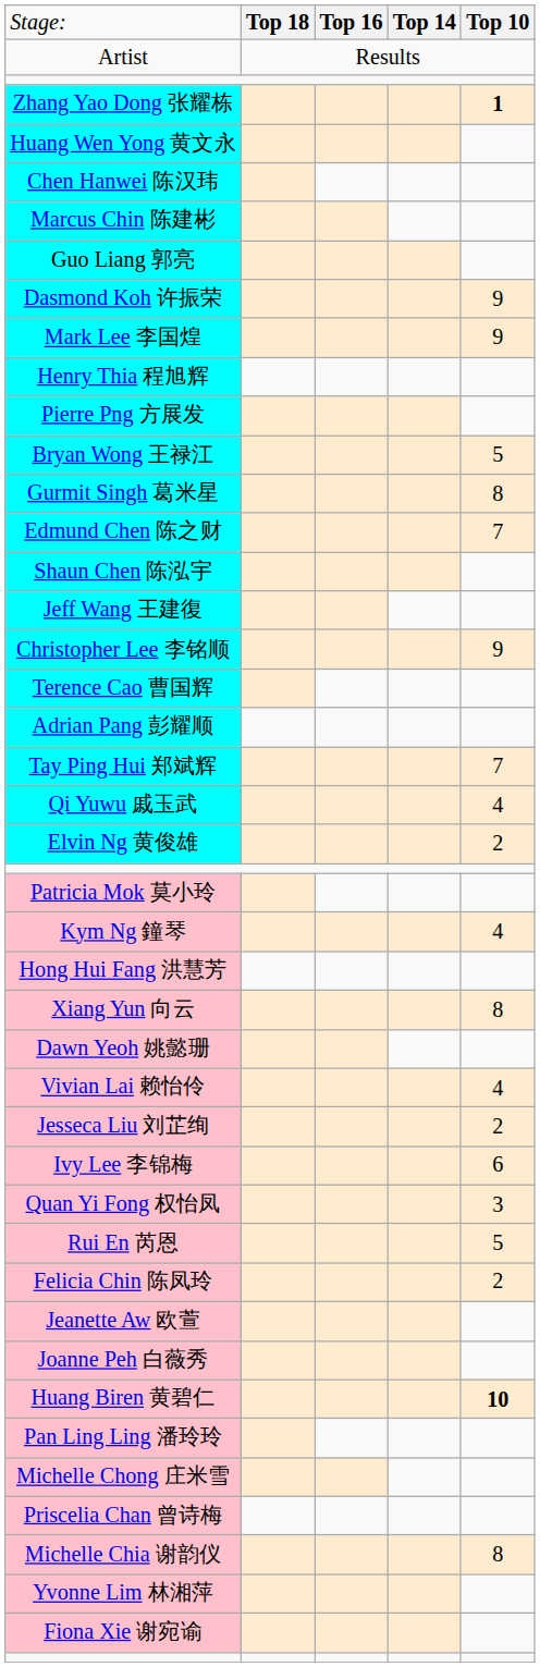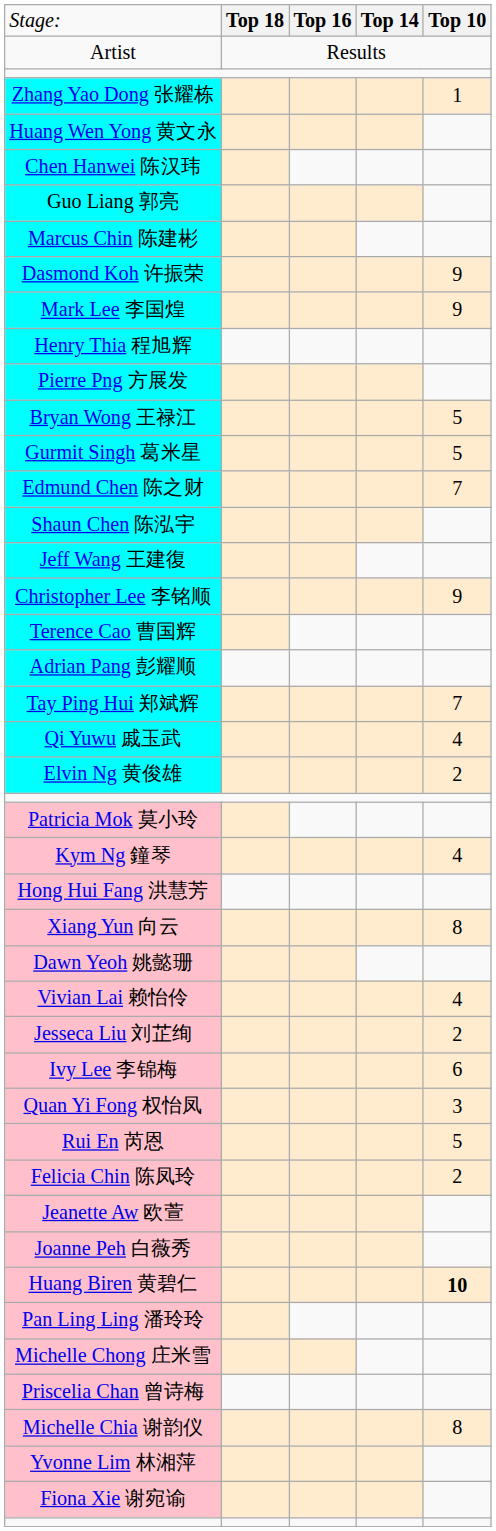 <table class="wikitable">
 <tr>
 <td><em>Stage:</em></td>
 <th align="center">Top 18</th>
 <th align="center">Top 16</th>
 <th align="center">Top 14</th>
 <th align="center">Top 10</th>
 </tr>
 <tr>
 <td colspan="1" align="center">Artist</td>
 <td colspan="4" align="center">Results</td>
 </tr>
 <tr>
 <td colspan="5"><div></div></td>
 </tr>
 <tr>
 <td bgcolor="cyan" align="center"><a href='#'>Zhang Yao Dong</a> 张耀栋</td>
 <td bgcolor="#FFEBCD"></td>
 <td bgcolor="#FFEBCD"></td>
 <td bgcolor="#FFEBCD"></td>
-<td bgcolor="#FFEBCD" align="center"><strong>1</strong></td>
+<td bgcolor="#FFEBCD" align="center">1</td>
 </tr>
 <tr>
 <td bgcolor="cyan" align="center"><a href='#'>Huang Wen Yong</a> 黄文永</td>
 <td bgcolor="#FFEBCD"></td>
 <td bgcolor="#FFEBCD"></td>
 <td bgcolor="#FFEBCD"></td>
 <td></td>
 </tr>
 <tr>
 <td bgcolor="cyan" align="center"><a href='#'>Chen Hanwei</a> 陈汉玮</td>
 <td bgcolor="#FFEBCD"></td>
 <td></td>
 <td></td>
 <td></td>
 </tr>
 <tr>
+<td bgcolor="cyan" align="center">Guo Liang 郭亮</td>
+<td bgcolor="#FFEBCD"></td>
+<td bgcolor="#FFEBCD"></td>
+<td bgcolor="#FFEBCD"></td>
+<td></td>
+</tr>
+<tr>
 <td bgcolor="cyan" align="center"><a href='#'>Marcus Chin</a> 陈建彬</td>
 <td bgcolor="#FFEBCD"></td>
 <td bgcolor="#FFEBCD"></td>
 <td></td>
-<td></td>
-</tr>
-<tr>
-<td bgcolor="cyan" align="center">Guo Liang 郭亮</td>
-<td bgcolor="#FFEBCD"></td>
-<td bgcolor="#FFEBCD"></td>
-<td bgcolor="#FFEBCD"></td>
 <td></td>
 </tr>
 <tr>
 <td bgcolor="cyan" align="center"><a href='#'>Dasmond Koh</a> 许振荣</td>
 <td bgcolor="#FFEBCD"></td>
 <td bgcolor="#FFEBCD"></td>
 <td bgcolor="#FFEBCD"></td>
 <td bgcolor="#FFEBCD" align="center">9</td>
 </tr>
 <tr>
 <td bgcolor="cyan" align="center"><a href='#'>Mark Lee</a> 李国煌</td>
 <td bgcolor="#FFEBCD"></td>
 <td bgcolor="#FFEBCD"></td>
 <td bgcolor="#FFEBCD"></td>
 <td bgcolor="#FFEBCD" align="center">9</td>
 </tr>
 <tr>
 <td bgcolor="cyan" align="center"><a href='#'>Henry Thia</a> 程旭辉</td>
 <td></td>
 <td></td>
 <td></td>
 <td></td>
 </tr>
 <tr>
 <td bgcolor="cyan" align="center"><a href='#'>Pierre Png</a> 方展发</td>
 <td bgcolor="#FFEBCD"></td>
 <td bgcolor="#FFEBCD"></td>
 <td bgcolor="#FFEBCD"></td>
 <td></td>
 </tr>
 <tr>
 <td bgcolor="cyan" align="center"><a href='#'>Bryan Wong</a> 王禄江</td>
 <td bgcolor="#FFEBCD"></td>
 <td bgcolor="#FFEBCD"></td>
 <td bgcolor="#FFEBCD"></td>
 <td bgcolor="#FFEBCD" align="center">5</td>
 </tr>
 <tr>
 <td bgcolor="cyan" align="center"><a href='#'>Gurmit Singh</a> 葛米星</td>
 <td bgcolor="#FFEBCD"></td>
 <td bgcolor="#FFEBCD"></td>
 <td bgcolor="#FFEBCD"></td>
-<td bgcolor="#FFEBCD" align="center">8</td>
+<td bgcolor="#FFEBCD" align="center">5</td>
 </tr>
 <tr>
 <td bgcolor="cyan" align="center"><a href='#'>Edmund Chen</a> 陈之财</td>
 <td bgcolor="#FFEBCD"></td>
 <td bgcolor="#FFEBCD"></td>
 <td bgcolor="#FFEBCD"></td>
 <td bgcolor="#FFEBCD" align="center">7</td>
 </tr>
 <tr>
 <td bgcolor="cyan" align="center"><a href='#'>Shaun Chen</a> 陈泓宇</td>
 <td bgcolor="#FFEBCD"></td>
 <td bgcolor="#FFEBCD"></td>
 <td bgcolor="#FFEBCD"></td>
 <td></td>
 </tr>
 <tr>
 <td bgcolor="cyan" align="center"><a href='#'>Jeff Wang</a> 王建復</td>
 <td bgcolor="#FFEBCD"></td>
 <td bgcolor="#FFEBCD"></td>
 <td></td>
 <td></td>
 </tr>
 <tr>
 <td bgcolor="cyan" align="center"><a href='#'>Christopher Lee</a> 李铭顺</td>
 <td bgcolor="#FFEBCD"></td>
 <td bgcolor="#FFEBCD"></td>
 <td bgcolor="#FFEBCD"></td>
 <td bgcolor="#FFEBCD" align="center">9</td>
 </tr>
 <tr>
 <td bgcolor="cyan" align="center"><a href='#'>Terence Cao</a> 曹国辉</td>
 <td bgcolor="#FFEBCD"></td>
 <td></td>
 <td></td>
 <td></td>
 </tr>
 <tr>
 <td bgcolor="cyan" align="center"><a href='#'>Adrian Pang</a> 彭耀顺</td>
 <td></td>
 <td></td>
 <td></td>
 <td></td>
 </tr>
 <tr>
 <td bgcolor="cyan" align="center"><a href='#'>Tay Ping Hui</a> 郑斌辉</td>
 <td bgcolor="#FFEBCD"></td>
 <td bgcolor="#FFEBCD"></td>
 <td bgcolor="#FFEBCD"></td>
 <td bgcolor="#FFEBCD" align="center">7</td>
 </tr>
 <tr>
 <td bgcolor="cyan" align="center"><a href='#'>Qi Yuwu</a> 戚玉武</td>
 <td bgcolor="#FFEBCD"></td>
 <td bgcolor="#FFEBCD"></td>
 <td bgcolor="#FFEBCD"></td>
 <td bgcolor="#FFEBCD" align="center">4</td>
 </tr>
 <tr>
 <td bgcolor="cyan" align="center"><a href='#'>Elvin Ng</a> 黄俊雄</td>
 <td bgcolor="#FFEBCD"></td>
 <td bgcolor="#FFEBCD"></td>
 <td bgcolor="#FFEBCD"></td>
 <td bgcolor="#FFEBCD" align="center">2</td>
 </tr>
 <tr>
 <td colspan="5"><div></div></td>
 </tr>
 <tr>
 <td bgcolor="pink" align="center"><a href='#'>Patricia Mok</a> 莫小玲</td>
 <td bgcolor="#FFEBCD"></td>
 <td></td>
 <td></td>
 <td></td>
 </tr>
 <tr>
 <td bgcolor="pink" align="center"><a href='#'>Kym Ng</a> 鐘琴</td>
 <td bgcolor="#FFEBCD"></td>
 <td bgcolor="#FFEBCD"></td>
 <td bgcolor="#FFEBCD"></td>
 <td bgcolor="#FFEBCD" align="center">4</td>
 </tr>
 <tr>
 <td bgcolor="pink" align="center"><a href='#'>Hong Hui Fang</a> 洪慧芳</td>
 <td></td>
 <td></td>
 <td></td>
 <td></td>
 </tr>
 <tr>
 <td bgcolor="pink" align="center"><a href='#'>Xiang Yun</a> 向云</td>
 <td bgcolor="#FFEBCD"></td>
 <td bgcolor="#FFEBCD"></td>
 <td bgcolor="#FFEBCD"></td>
 <td bgcolor="#FFEBCD" align="center">8</td>
 </tr>
 <tr>
 <td bgcolor="pink" align="center"><a href='#'>Dawn Yeoh</a> 姚懿珊</td>
 <td bgcolor="#FFEBCD"></td>
 <td bgcolor="#FFEBCD"></td>
 <td></td>
 <td></td>
 </tr>
 <tr>
 <td bgcolor="pink" align="center"><a href='#'>Vivian Lai</a> 赖怡伶</td>
 <td bgcolor="#FFEBCD"></td>
 <td bgcolor="#FFEBCD"></td>
 <td bgcolor="#FFEBCD"></td>
 <td bgcolor="#FFEBCD" align="center">4</td>
 </tr>
 <tr>
 <td bgcolor="pink" align="center"><a href='#'>Jesseca Liu</a> 刘芷绚</td>
 <td bgcolor="#FFEBCD"></td>
 <td bgcolor="#FFEBCD"></td>
 <td bgcolor="#FFEBCD"></td>
 <td bgcolor="#FFEBCD" align="center">2</td>
 </tr>
 <tr>
 <td bgcolor="pink" align="center"><a href='#'>Ivy Lee</a> 李锦梅</td>
 <td bgcolor="#FFEBCD"></td>
 <td bgcolor="#FFEBCD"></td>
 <td bgcolor="#FFEBCD"></td>
 <td bgcolor="#FFEBCD" align="center">6</td>
 </tr>
 <tr>
 <td bgcolor="pink" align="center"><a href='#'>Quan Yi Fong</a> 权怡凤</td>
 <td bgcolor="#FFEBCD"></td>
 <td bgcolor="#FFEBCD"></td>
 <td bgcolor="#FFEBCD"></td>
 <td bgcolor="#FFEBCD" align="center">3</td>
 </tr>
 <tr>
 <td bgcolor="pink" align="center"><a href='#'>Rui En</a> 芮恩</td>
 <td bgcolor="#FFEBCD"></td>
 <td bgcolor="#FFEBCD"></td>
 <td bgcolor="#FFEBCD"></td>
 <td bgcolor="#FFEBCD" align="center">5</td>
 </tr>
 <tr>
 <td bgcolor="pink" align="center"><a href='#'>Felicia Chin</a> 陈凤玲</td>
 <td bgcolor="#FFEBCD"></td>
 <td bgcolor="#FFEBCD"></td>
 <td bgcolor="#FFEBCD"></td>
 <td bgcolor="#FFEBCD" align="center">2</td>
 </tr>
 <tr>
 <td bgcolor="pink" align="center"><a href='#'>Jeanette Aw</a> 欧萱</td>
 <td bgcolor="#FFEBCD"></td>
 <td bgcolor="#FFEBCD"></td>
 <td bgcolor="#FFEBCD"></td>
 <td></td>
 </tr>
 <tr>
 <td bgcolor="pink" align="center"><a href='#'>Joanne Peh</a> 白薇秀</td>
 <td bgcolor="#FFEBCD"></td>
 <td bgcolor="#FFEBCD"></td>
 <td bgcolor="#FFEBCD"></td>
 <td></td>
 </tr>
 <tr>
 <td bgcolor="pink" align="center"><a href='#'>Huang Biren</a> 黄碧仁</td>
 <td bgcolor="#FFEBCD"></td>
 <td bgcolor="#FFEBCD"></td>
 <td bgcolor="#FFEBCD"></td>
 <td bgcolor="#FFEBCD" align="center"><strong>10</strong></td>
 </tr>
 <tr>
 <td bgcolor="pink" align="center"><a href='#'>Pan Ling Ling</a> 潘玲玲</td>
 <td bgcolor="#FFEBCD"></td>
 <td></td>
 <td></td>
 <td></td>
 </tr>
 <tr>
 <td bgcolor="pink" align="center"><a href='#'>Michelle Chong</a> 庄米雪</td>
 <td bgcolor="#FFEBCD"></td>
 <td bgcolor="#FFEBCD"></td>
 <td></td>
 <td></td>
 </tr>
 <tr>
 <td bgcolor="pink" align="center"><a href='#'>Priscelia Chan</a> 曾诗梅</td>
 <td></td>
 <td></td>
 <td></td>
 <td></td>
 </tr>
 <tr>
 <td bgcolor="pink" align="center"><a href='#'>Michelle Chia</a> 谢韵仪</td>
 <td bgcolor="#FFEBCD"></td>
 <td bgcolor="#FFEBCD"></td>
 <td bgcolor="#FFEBCD"></td>
 <td bgcolor="#FFEBCD" align="center">8</td>
 </tr>
 <tr>
 <td bgcolor="pink" align="center"><a href='#'>Yvonne Lim</a> 林湘萍</td>
 <td bgcolor="#FFEBCD"></td>
 <td bgcolor="#FFEBCD"></td>
 <td bgcolor="#FFEBCD"></td>
 <td></td>
 </tr>
 <tr>
 <td bgcolor="pink" align="center"><a href='#'>Fiona Xie</a> 谢宛谕</td>
 <td bgcolor="#FFEBCD"></td>
 <td bgcolor="#FFEBCD"></td>
 <td bgcolor="#FFEBCD"></td>
 <td></td>
 </tr>
 <tr>
 <td></td>
 <td></td>
 <td></td>
 <td></td>
 <td></td>
 </tr>
 </table>
